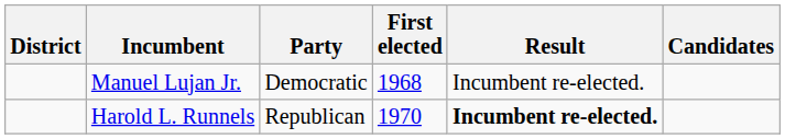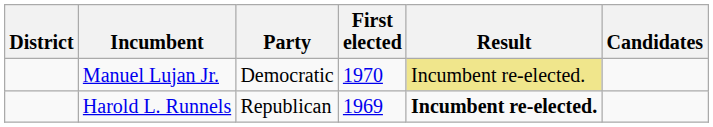 <table class=wikitable>
 <tr valign=bottom>
 <th>District</th>
 <th>Incumbent</th>
 <th>Party</th>
 <th>First<br>elected</th>
 <th>Result</th>
 <th>Candidates</th>
 </tr>
 <tr>
 <td></td>
 <td><a href='#'>Manuel Lujan Jr.</a></td>
 <td>Democratic</td>
-<td><a href='#'>1968</a></td>
-<td>Incumbent re-elected.</td>
+<td><a href='#'>1970</a></td>
+<td style="background: khaki;">Incumbent re-elected.</td>
 <td nowrap></td>
 </tr>
 <tr>
 <td></td>
 <td><a href='#'>Harold L. Runnels</a></td>
 <td>Republican</td>
-<td><a href='#'>1970</a></td>
+<td><a href='#'>1969</a></td>
 <td><strong>Incumbent re-elected.</strong></td>
 <td nowrap></td>
 </tr>
 </table>
